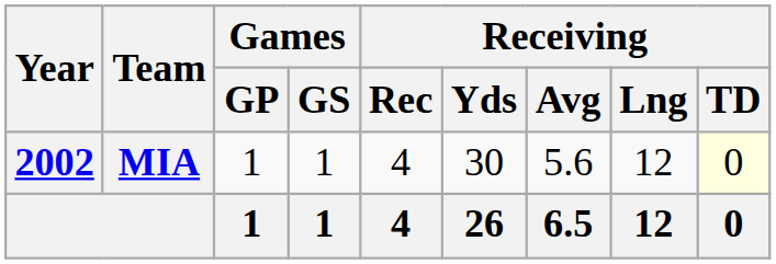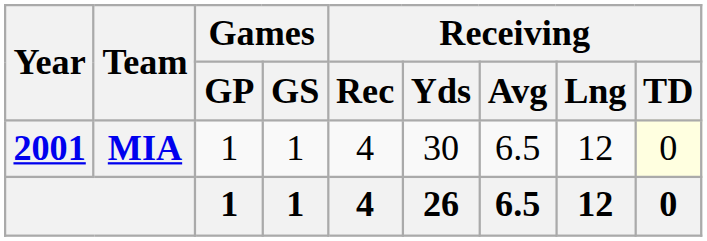 <table class="wikitable" style="text-align:center">
 <tr>
 <th rowspan="2">Year</th>
 <th rowspan="2">Team</th>
 <th colspan="2">Games</th>
 <th colspan="5">Receiving</th>
 </tr>
 <tr>
 <th>GP</th>
 <th>GS</th>
 <th>Rec</th>
 <th>Yds</th>
 <th>Avg</th>
 <th>Lng</th>
 <th>TD</th>
 </tr>
 <tr>
-<th><a href='#'>2002</a></th>
+<th><a href='#'>2001</a></th>
 <th><a href='#'>MIA</a></th>
 <td>1</td>
 <td>1</td>
 <td>4</td>
 <td>30</td>
-<td>5.6</td>
+<td>6.5</td>
 <td>12</td>
 <td style="background: lightyellow;">0</td>
 </tr>
 <tr>
 <th colspan="2"></th>
 <th>1</th>
 <th>1</th>
 <th>4</th>
 <th>26</th>
 <th>6.5</th>
 <th>12</th>
 <th>0</th>
 </tr>
 </table>
